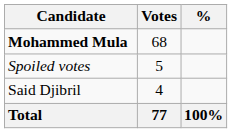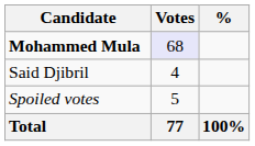 <table class="wikitable" style="text-align: center;">
 <tr>
 <th width="130">Candidate</th>
 <th>Votes</th>
 <th>%</th>
 </tr>
 <tr>
 <td style="text-align: left;"><strong>Mohammed Mula</strong></td>
-<td>68</td>
+<td style="background: lavender;">68</td>
+<td></td>
+</tr>
+<tr>
+<td style="text-align: left;">Said Djibril</td>
+<td>4</td>
 <td></td>
 </tr>
 <tr>
 <td style="text-align: left;"><em>Spoiled votes</em></td>
 <td>5</td>
 <td></td>
 </tr>
 <tr>
-<td style="text-align: left;">Said Djibril</td>
-<td>4</td>
-<td></td>
-</tr>
-<tr>
 <th style="text-align: left;">Total</th>
 <th>77</th>
 <th>100%</th>
 </tr>
 </table>
